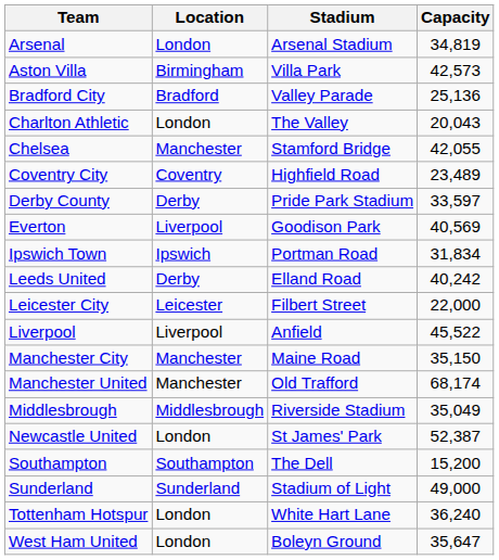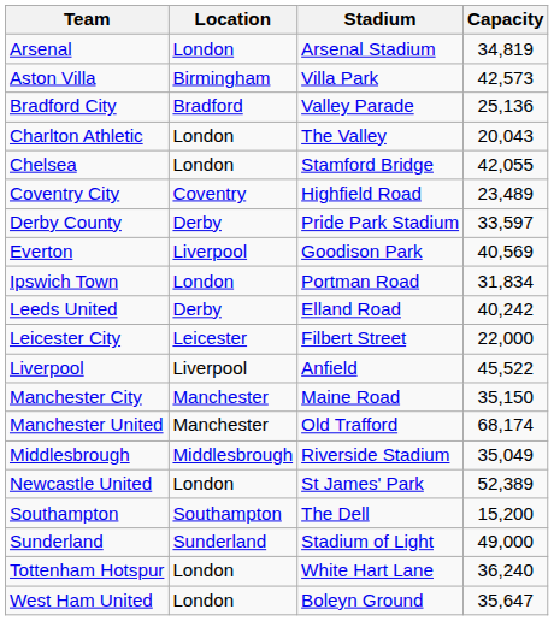 <table class="wikitable sortable">
 <tr>
 <th>Team</th>
 <th>Location</th>
 <th>Stadium</th>
 <th>Capacity</th>
 </tr>
 <tr>
 <td><a href='#'>Arsenal</a></td>
 <td><a href='#'>London</a> </td>
 <td><a href='#'>Arsenal Stadium</a></td>
 <td align="center">34,819</td>
 </tr>
 <tr>
 <td><a href='#'>Aston Villa</a></td>
 <td><a href='#'>Birmingham</a></td>
 <td><a href='#'>Villa Park</a></td>
 <td align="center">42,573</td>
 </tr>
 <tr>
 <td><a href='#'>Bradford City</a></td>
 <td><a href='#'>Bradford</a></td>
 <td><a href='#'>Valley Parade</a></td>
 <td align="center">25,136</td>
 </tr>
 <tr>
 <td><a href='#'>Charlton Athletic</a></td>
 <td>London </td>
 <td><a href='#'>The Valley</a></td>
 <td align="center">20,043</td>
 </tr>
 <tr>
 <td><a href='#'>Chelsea</a></td>
-<td><a href='#'>Manchester</a> </td>
+<td>London </td>
 <td><a href='#'>Stamford Bridge</a></td>
 <td align="center">42,055</td>
 </tr>
 <tr>
 <td><a href='#'>Coventry City</a></td>
 <td><a href='#'>Coventry</a></td>
 <td><a href='#'>Highfield Road</a></td>
 <td align="center">23,489</td>
 </tr>
 <tr>
 <td><a href='#'>Derby County</a></td>
 <td><a href='#'>Derby</a></td>
 <td><a href='#'>Pride Park Stadium</a></td>
 <td style="text-align:center;">33,597</td>
 </tr>
 <tr>
 <td><a href='#'>Everton</a></td>
 <td><a href='#'>Liverpool</a> </td>
 <td><a href='#'>Goodison Park</a></td>
 <td align="center">40,569</td>
 </tr>
 <tr>
 <td><a href='#'>Ipswich Town</a></td>
-<td><a href='#'>Ipswich</a></td>
+<td><a href='#'>London</a> </td>
 <td><a href='#'>Portman Road</a></td>
 <td align="center">31,834</td>
 </tr>
 <tr>
 <td><a href='#'>Leeds United</a></td>
 <td><a href='#'>Derby</a></td>
 <td><a href='#'>Elland Road</a></td>
 <td align="center">40,242</td>
 </tr>
 <tr>
 <td><a href='#'>Leicester City</a></td>
 <td><a href='#'>Leicester</a></td>
 <td><a href='#'>Filbert Street</a></td>
 <td align="center">22,000</td>
 </tr>
 <tr>
 <td><a href='#'>Liverpool</a></td>
 <td>Liverpool </td>
 <td><a href='#'>Anfield</a></td>
 <td align="center">45,522</td>
 </tr>
 <tr>
 <td><a href='#'>Manchester City</a></td>
 <td><a href='#'>Manchester</a> </td>
 <td><a href='#'>Maine Road</a></td>
 <td align="center">35,150</td>
 </tr>
 <tr>
 <td><a href='#'>Manchester United</a></td>
 <td>Manchester </td>
 <td><a href='#'>Old Trafford</a></td>
 <td align="center">68,174</td>
 </tr>
 <tr>
 <td><a href='#'>Middlesbrough</a></td>
 <td><a href='#'>Middlesbrough</a></td>
 <td><a href='#'>Riverside Stadium</a></td>
 <td align="center">35,049</td>
 </tr>
 <tr>
 <td><a href='#'>Newcastle United</a></td>
 <td>London </td>
 <td><a href='#'>St James' Park</a></td>
-<td align="center">52,387</td>
+<td align="center">52,389</td>
 </tr>
 <tr>
 <td><a href='#'>Southampton</a></td>
 <td><a href='#'>Southampton</a></td>
 <td><a href='#'>The Dell</a></td>
 <td align="center">15,200</td>
 </tr>
 <tr>
 <td><a href='#'>Sunderland</a></td>
 <td><a href='#'>Sunderland</a></td>
 <td><a href='#'>Stadium of Light</a></td>
 <td align="center">49,000</td>
 </tr>
 <tr>
 <td><a href='#'>Tottenham Hotspur</a></td>
 <td>London </td>
 <td><a href='#'>White Hart Lane</a></td>
 <td align="center">36,240</td>
 </tr>
 <tr>
 <td><a href='#'>West Ham United</a></td>
 <td>London </td>
 <td><a href='#'>Boleyn Ground</a></td>
 <td align="center">35,647</td>
 </tr>
 </table>
